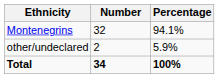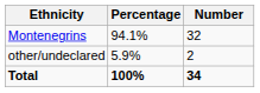 <table class="wikitable">
 <tr>
 <th width="100px">Ethnicity</th>
+<th width="80px">Percentage</th>
 <th width="80px">Number</th>
-<th width="80px">Percentage</th>
 </tr>
 <tr>
 <td><a href='#'>Montenegrins</a></td>
+<td>94.1%</td>
 <td>32</td>
-<td>94.1%</td>
 </tr>
 <tr>
 <td>other/undeclared</td>
+<td>5.9%</td>
 <td>2</td>
-<td>5.9%</td>
 </tr>
 <tr>
 <td><strong>Total</strong></td>
+<td><strong>100%</strong></td>
 <td><strong>34</strong></td>
-<td><strong>100%</strong></td>
 </tr>
 </table>
